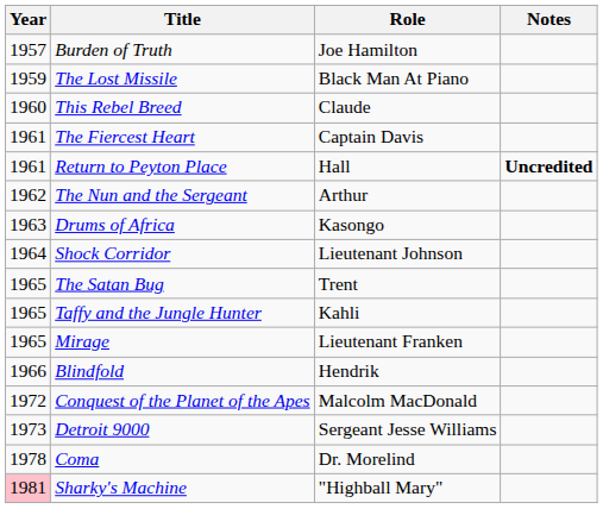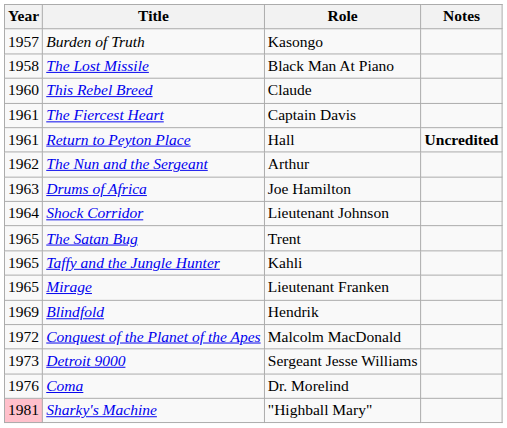 <table class="wikitable">
 <tr>
 <th>Year</th>
 <th>Title</th>
 <th>Role</th>
 <th>Notes</th>
 </tr>
 <tr>
 <td>1957</td>
 <td><em>Burden of Truth</em></td>
-<td>Joe Hamilton</td>
+<td>Kasongo</td>
 <td></td>
 </tr>
 <tr>
-<td>1959</td>
+<td>1958</td>
 <td><em><a href='#'>The Lost Missile</a></em></td>
 <td>Black Man At Piano</td>
 <td></td>
 </tr>
 <tr>
 <td>1960</td>
 <td><em><a href='#'>This Rebel Breed</a></em></td>
 <td>Claude</td>
 <td></td>
 </tr>
 <tr>
 <td>1961</td>
 <td><em><a href='#'>The Fiercest Heart</a></em></td>
 <td>Captain Davis</td>
 <td></td>
 </tr>
 <tr>
 <td>1961</td>
 <td><em><a href='#'>Return to Peyton Place</a></em></td>
 <td>Hall</td>
 <td><strong>Uncredited</strong></td>
 </tr>
 <tr>
 <td>1962</td>
 <td><em><a href='#'>The Nun and the Sergeant</a></em></td>
 <td>Arthur</td>
 <td></td>
 </tr>
 <tr>
 <td>1963</td>
 <td><em><a href='#'>Drums of Africa</a></em></td>
-<td>Kasongo</td>
+<td>Joe Hamilton</td>
 <td></td>
 </tr>
 <tr>
 <td>1964</td>
 <td><em><a href='#'>Shock Corridor</a></em></td>
 <td>Lieutenant Johnson</td>
 <td></td>
 </tr>
 <tr>
 <td>1965</td>
 <td><em><a href='#'>The Satan Bug</a></em></td>
 <td>Trent</td>
 <td></td>
 </tr>
 <tr>
 <td>1965</td>
 <td><em><a href='#'>Taffy and the Jungle Hunter</a></em></td>
 <td>Kahli</td>
 <td></td>
 </tr>
 <tr>
 <td>1965</td>
 <td><em><a href='#'>Mirage</a></em></td>
 <td>Lieutenant Franken</td>
 <td></td>
 </tr>
 <tr>
-<td>1966</td>
+<td>1969</td>
 <td><em><a href='#'>Blindfold</a></em></td>
 <td>Hendrik</td>
 <td></td>
 </tr>
 <tr>
 <td>1972</td>
 <td><em><a href='#'>Conquest of the Planet of the Apes</a></em></td>
 <td>Malcolm MacDonald</td>
 <td></td>
 </tr>
 <tr>
 <td>1973</td>
 <td><em><a href='#'>Detroit 9000</a></em></td>
 <td>Sergeant Jesse Williams</td>
 <td></td>
 </tr>
 <tr>
-<td>1978</td>
+<td>1976</td>
 <td><em><a href='#'>Coma</a></em></td>
 <td>Dr. Morelind</td>
 <td></td>
 </tr>
 <tr>
 <td style="background: pink;">1981</td>
 <td><em><a href='#'>Sharky's Machine</a></em></td>
 <td>"Highball Mary"</td>
 <td></td>
 </tr>
 </table>
